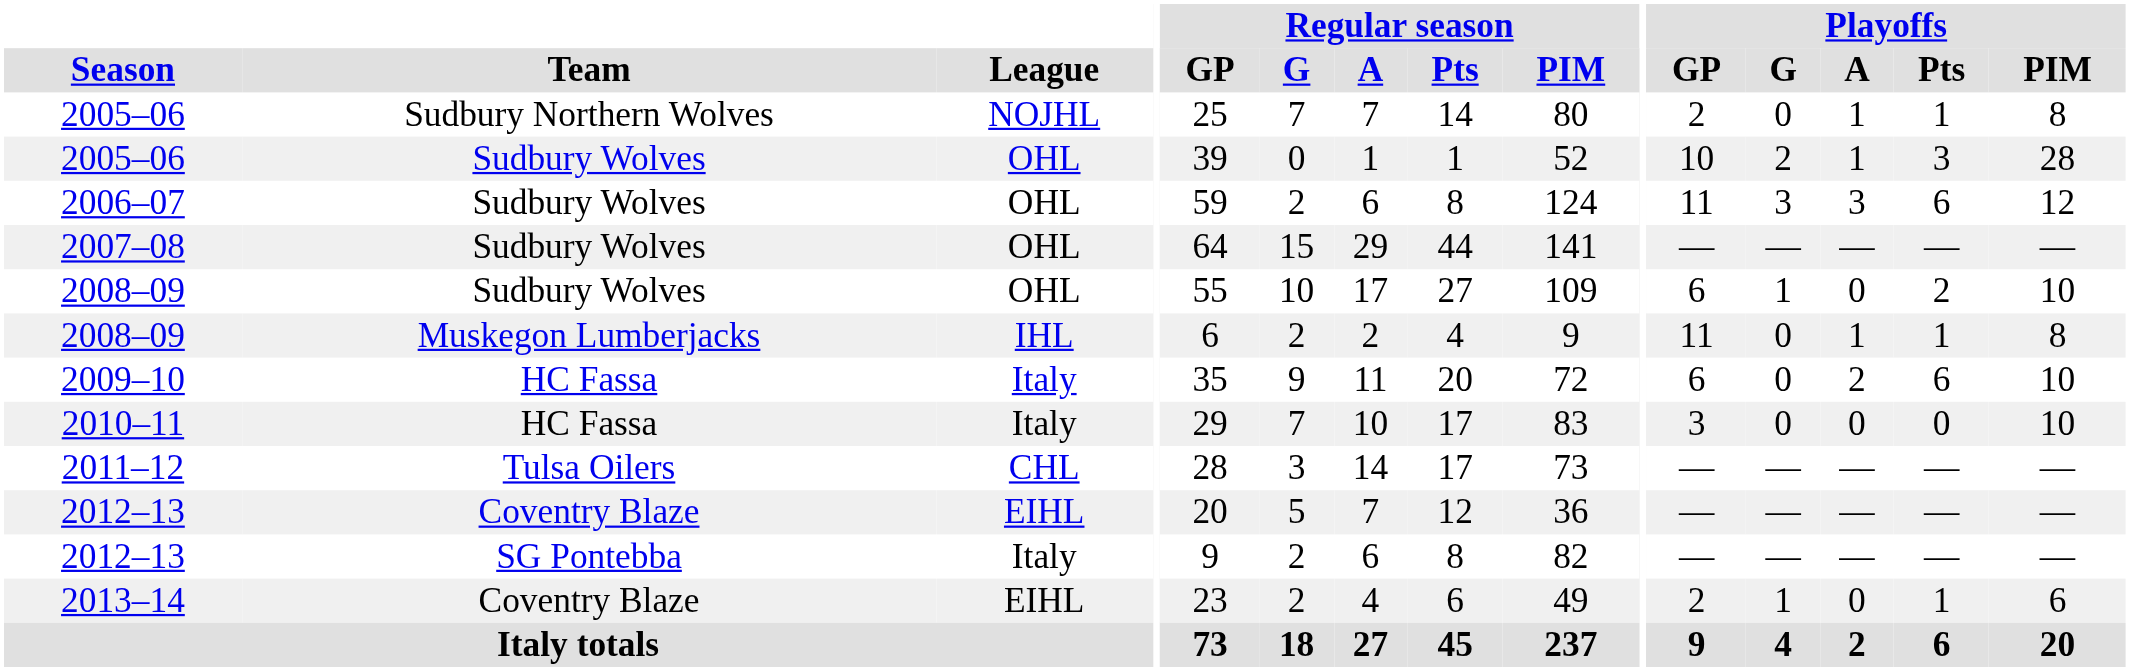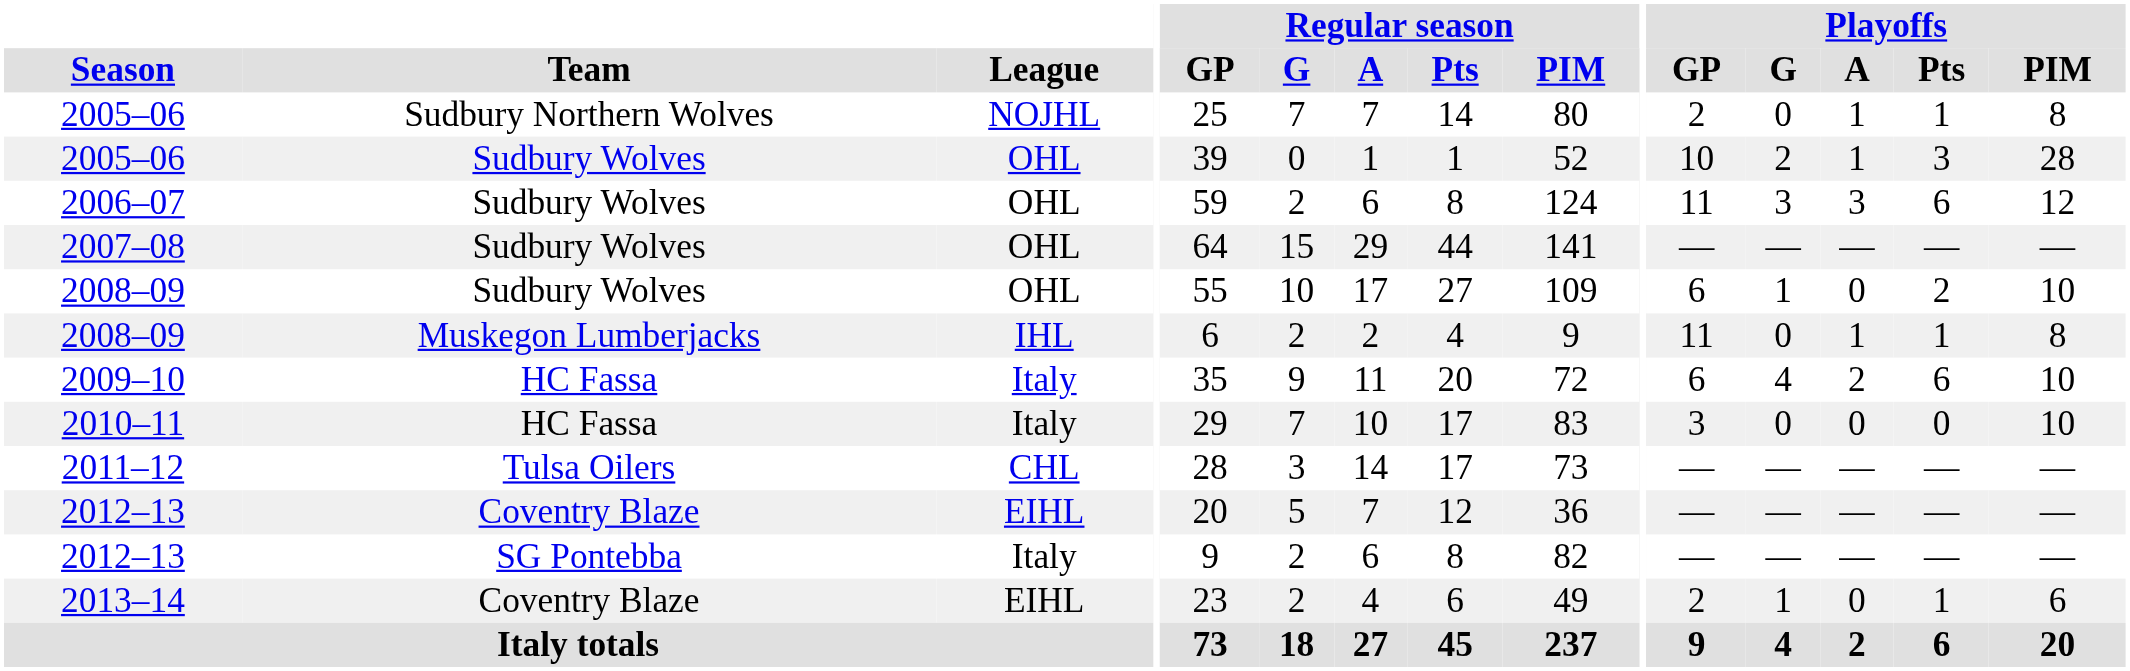 <table border="0" cellpadding="1" cellspacing="0" style="text-align:center; width:60em">
 <tr bgcolor="#e0e0e0">
 <th colspan="3" bgcolor="#ffffff"></th>
 <th rowspan="99" bgcolor="#ffffff"></th>
 <th colspan="5"><a href='#'>Regular season</a></th>
 <th rowspan="99" bgcolor="#ffffff"></th>
 <th colspan="5"><a href='#'>Playoffs</a></th>
 </tr>
 <tr bgcolor="#e0e0e0">
 <th><a href='#'>Season</a></th>
 <th>Team</th>
 <th>League</th>
 <th>GP</th>
 <th><a href='#'>G</a></th>
 <th><a href='#'>A</a></th>
 <th><a href='#'>Pts</a></th>
 <th><a href='#'>PIM</a></th>
 <th>GP</th>
 <th>G</th>
 <th>A</th>
 <th>Pts</th>
 <th>PIM</th>
 </tr>
 <tr>
 <td><a href='#'>2005–06</a></td>
 <td>Sudbury Northern Wolves</td>
 <td><a href='#'>NOJHL</a></td>
 <td>25</td>
 <td>7</td>
 <td>7</td>
 <td>14</td>
 <td>80</td>
 <td>2</td>
 <td>0</td>
 <td>1</td>
 <td>1</td>
 <td>8</td>
 </tr>
 <tr bgcolor="#f0f0f0">
 <td><a href='#'>2005–06</a></td>
 <td><a href='#'>Sudbury Wolves</a></td>
 <td><a href='#'>OHL</a></td>
 <td>39</td>
 <td>0</td>
 <td>1</td>
 <td>1</td>
 <td>52</td>
 <td>10</td>
 <td>2</td>
 <td>1</td>
 <td>3</td>
 <td>28</td>
 </tr>
 <tr>
 <td><a href='#'>2006–07</a></td>
 <td>Sudbury Wolves</td>
 <td>OHL</td>
 <td>59</td>
 <td>2</td>
 <td>6</td>
 <td>8</td>
 <td>124</td>
 <td>11</td>
 <td>3</td>
 <td>3</td>
 <td>6</td>
 <td>12</td>
 </tr>
 <tr bgcolor="#f0f0f0">
 <td><a href='#'>2007–08</a></td>
 <td>Sudbury Wolves</td>
 <td>OHL</td>
 <td>64</td>
 <td>15</td>
 <td>29</td>
 <td>44</td>
 <td>141</td>
 <td>—</td>
 <td>—</td>
 <td>—</td>
 <td>—</td>
 <td>—</td>
 </tr>
 <tr>
 <td><a href='#'>2008–09</a></td>
 <td>Sudbury Wolves</td>
 <td>OHL</td>
 <td>55</td>
 <td>10</td>
 <td>17</td>
 <td>27</td>
 <td>109</td>
 <td>6</td>
 <td>1</td>
 <td>0</td>
 <td>2</td>
 <td>10</td>
 </tr>
 <tr bgcolor="#f0f0f0">
 <td><a href='#'>2008–09</a></td>
 <td><a href='#'>Muskegon Lumberjacks</a></td>
 <td><a href='#'>IHL</a></td>
 <td>6</td>
 <td>2</td>
 <td>2</td>
 <td>4</td>
 <td>9</td>
 <td>11</td>
 <td>0</td>
 <td>1</td>
 <td>1</td>
 <td>8</td>
 </tr>
 <tr>
 <td><a href='#'>2009–10</a></td>
 <td><a href='#'>HC Fassa</a></td>
 <td><a href='#'>Italy</a></td>
 <td>35</td>
 <td>9</td>
 <td>11</td>
 <td>20</td>
 <td>72</td>
 <td>6</td>
-<td>0</td>
+<td>4</td>
 <td>2</td>
 <td>6</td>
 <td>10</td>
 </tr>
 <tr bgcolor="#f0f0f0">
 <td><a href='#'>2010–11</a></td>
 <td>HC Fassa</td>
 <td>Italy</td>
 <td>29</td>
 <td>7</td>
 <td>10</td>
 <td>17</td>
 <td>83</td>
 <td>3</td>
 <td>0</td>
 <td>0</td>
 <td>0</td>
 <td>10</td>
 </tr>
 <tr>
 <td><a href='#'>2011–12</a></td>
 <td><a href='#'>Tulsa Oilers</a></td>
 <td><a href='#'>CHL</a></td>
 <td>28</td>
 <td>3</td>
 <td>14</td>
 <td>17</td>
 <td>73</td>
 <td>—</td>
 <td>—</td>
 <td>—</td>
 <td>—</td>
 <td>—</td>
 </tr>
 <tr bgcolor="#f0f0f0">
 <td><a href='#'>2012–13</a></td>
 <td><a href='#'>Coventry Blaze</a></td>
 <td><a href='#'>EIHL</a></td>
 <td>20</td>
 <td>5</td>
 <td>7</td>
 <td>12</td>
 <td>36</td>
 <td>—</td>
 <td>—</td>
 <td>—</td>
 <td>—</td>
 <td>—</td>
 </tr>
 <tr>
 <td><a href='#'>2012–13</a></td>
 <td><a href='#'>SG Pontebba</a></td>
 <td>Italy</td>
 <td>9</td>
 <td>2</td>
 <td>6</td>
 <td>8</td>
 <td>82</td>
 <td>—</td>
 <td>—</td>
 <td>—</td>
 <td>—</td>
 <td>—</td>
 </tr>
 <tr bgcolor="#f0f0f0">
 <td><a href='#'>2013–14</a></td>
 <td>Coventry Blaze</td>
 <td>EIHL</td>
 <td>23</td>
 <td>2</td>
 <td>4</td>
 <td>6</td>
 <td>49</td>
 <td>2</td>
 <td>1</td>
 <td>0</td>
 <td>1</td>
 <td>6</td>
 </tr>
 <tr>
 </tr>
 <tr ALIGN="center" bgcolor="#e0e0e0">
 <th colspan="3">Italy totals</th>
 <th ALIGN="center">73</th>
 <th ALIGN="center">18</th>
 <th ALIGN="center">27</th>
 <th ALIGN="center">45</th>
 <th ALIGN="center">237</th>
 <th ALIGN="center">9</th>
 <th ALIGN="center">4</th>
 <th ALIGN="center">2</th>
 <th ALIGN="center">6</th>
 <th ALIGN="center">20</th>
 </tr>
 </table>
